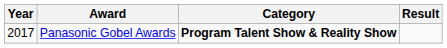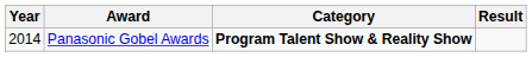 <table class="wikitable">
 <tr>
 <th>Year</th>
 <th>Award</th>
 <th>Category</th>
 <th>Result</th>
 </tr>
 <tr>
-<td>2017</td>
+<td>2014</td>
 <td><a href='#'>Panasonic Gobel Awards</a></td>
 <td><strong>Program Talent Show & Reality Show</strong></td>
 <td></td>
 </tr>
 </table>
